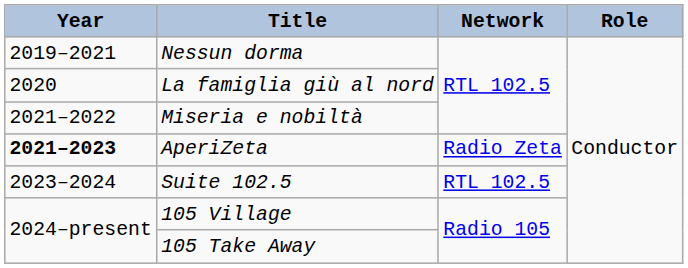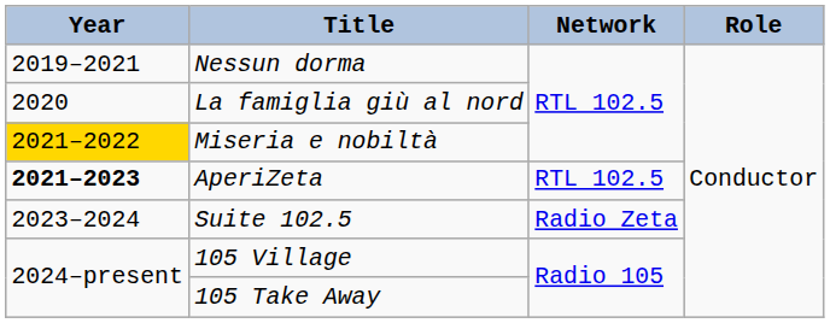 <table class="wikitable">
 <tr>
 <th style="background:#B0C4DE;">Year</th>
 <th style="background:#B0C4DE;">Title</th>
 <th style="background:#B0C4DE;">Network</th>
 <th style="background:#B0C4DE;">Role</th>
 </tr>
 <tr>
 <td>2019–2021</td>
 <td><em>Nessun dorma</em></td>
 <td rowspan="3"><a href='#'>RTL 102.5</a></td>
 <td rowspan="7">Conductor</td>
 </tr>
 <tr>
 <td>2020</td>
 <td><em>La famiglia giù al nord</em></td>
 </tr>
 <tr>
-<td>2021–2022</td>
+<td style="background: gold;">2021–2022</td>
 <td><em>Miseria e nobiltà</em></td>
 </tr>
 <tr>
 <td><strong>2021–2023</strong></td>
 <td><em>AperiZeta</em></td>
-<td><a href='#'>Radio Zeta</a></td>
+<td><a href='#'>RTL 102.5</a></td>
 </tr>
 <tr>
 <td>2023–2024</td>
 <td><em>Suite 102.5</em></td>
-<td><a href='#'>RTL 102.5</a></td>
+<td><a href='#'>Radio Zeta</a></td>
 </tr>
 <tr>
 <td rowspan="2">2024–present</td>
 <td><em>105 Village</em></td>
 <td rowspan="2"><a href='#'>Radio 105</a></td>
 </tr>
 <tr>
 <td><em>105 Take Away</em></td>
 </tr>
 </table>
